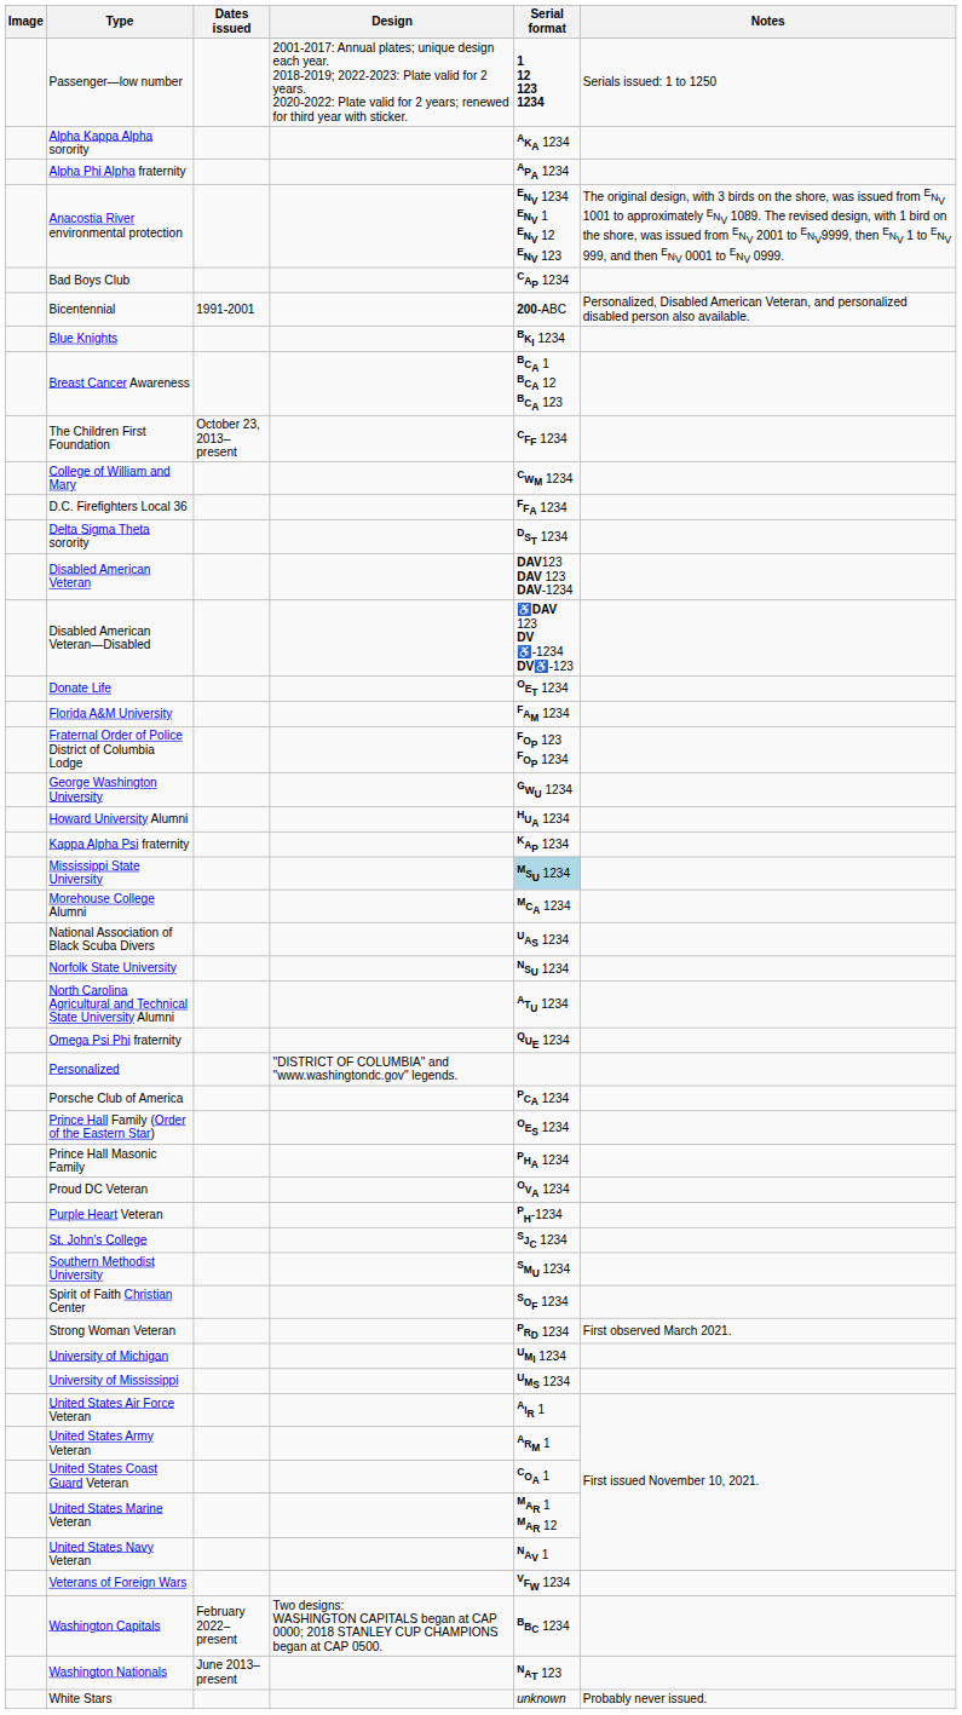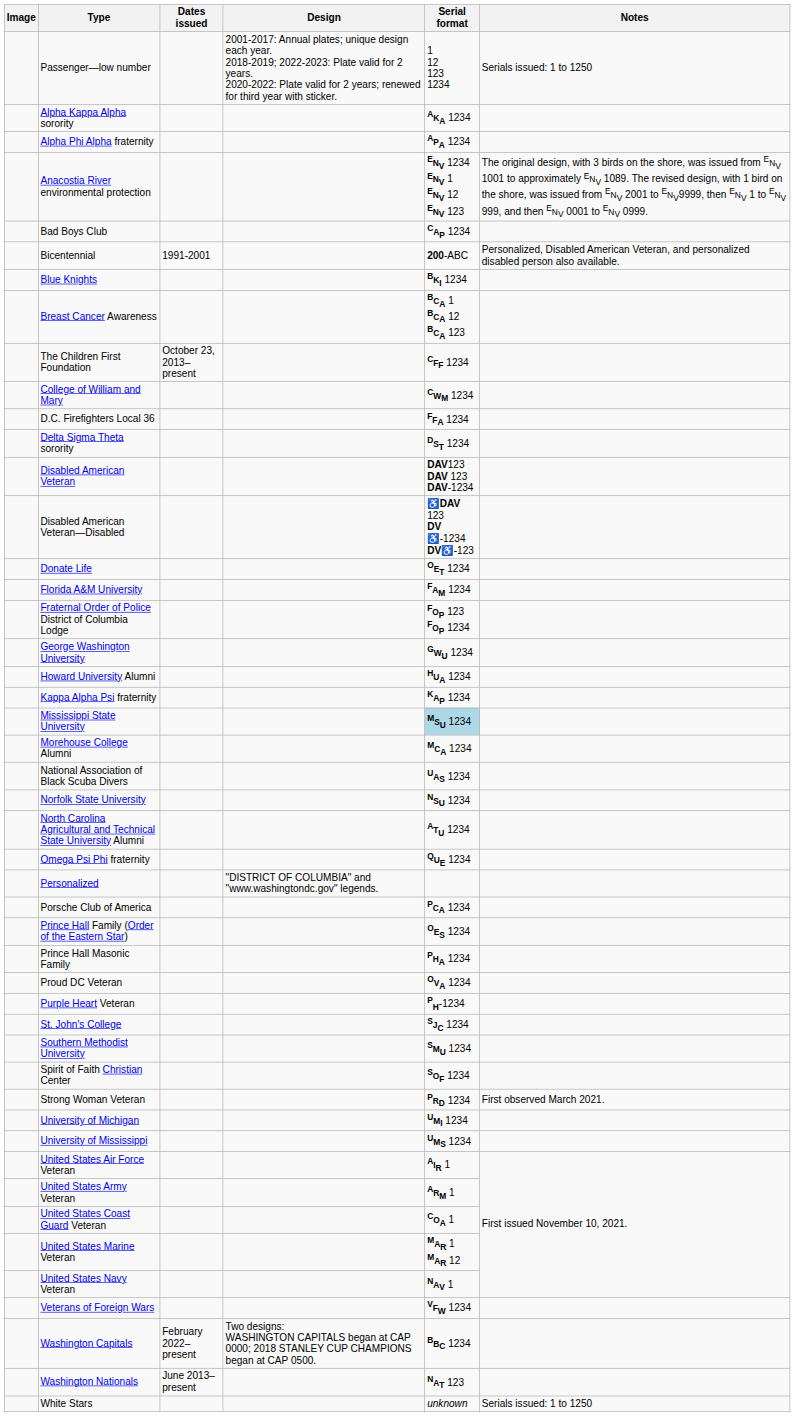 <table class=wikitable>
 <tr>
 <th>Image</th>
 <th>Type</th>
 <th>Dates issued</th>
 <th>Design</th>
 <th>Serial format</th>
 <th>Notes</th>
 </tr>
 <tr>
 <td><br></td>
 <td>Passenger—low number</td>
 <td></td>
 <td>2001-2017: Annual plates; unique design each year.<br>2018-2019; 2022-2023: Plate valid for 2 years.<br>2020-2022: Plate valid for 2 years; renewed for third year with sticker.</td>
-<td><strong>1<br>12<br>123<br>1234</strong></td>
+<td>1<br>12<br>123<br>1234</td>
 <td>Serials issued: 1 to 1250</td>
 </tr>
 <tr>
 <td></td>
 <td><a href='#'>Alpha Kappa Alpha</a> sorority</td>
 <td></td>
 <td></td>
 <td><sup><strong>A</strong></sup><small><strong>K</strong></small><sub><strong>A</strong></sub> 1234</td>
 <td></td>
 </tr>
 <tr>
 <td></td>
 <td><a href='#'>Alpha Phi Alpha</a> fraternity</td>
 <td></td>
 <td></td>
 <td><sup><strong>A</strong></sup><small><strong>P</strong></small><sub><strong>A</strong></sub> 1234</td>
 <td></td>
 </tr>
 <tr>
 <td></td>
 <td><a href='#'>Anacostia River</a> environmental protection</td>
 <td></td>
 <td></td>
 <td><sup><strong>E</strong></sup><small><strong>N</strong></small><sub><strong>V</strong></sub> 1234<br><sup><strong>E</strong></sup><small><strong>N</strong></small><sub><strong>V</strong></sub> 1<br><sup><strong>E</strong></sup><small><strong>N</strong></small><sub><strong>V</strong></sub> 12<br><sup><strong>E</strong></sup><small><strong>N</strong></small><sub><strong>V</strong></sub> 123</td>
 <td>The original design, with 3 birds on the shore, was issued from <sup>E</sup><small>N</small><sub>V</sub> 1001 to approximately <sup>E</sup><small>N</small><sub>V</sub> 1089. The revised design, with 1 bird on the shore, was issued from <sup>E</sup><small>N</small><sub>V</sub> 2001 to <sup>E</sup><small>N</small><sub>V</sub>9999, then <sup>E</sup><small>N</small><sub>V</sub> 1 to <sup>E</sup><small>N</small><sub>V</sub> 999, and then <sup>E</sup><small>N</small><sub>V</sub> 0001 to <sup>E</sup><small>N</small><sub>V</sub> 0999.</td>
 </tr>
 <tr>
 <td></td>
 <td>Bad Boys Club</td>
 <td></td>
 <td></td>
 <td><sup><strong>C</strong></sup><small><strong>A</strong></small><sub><strong>P</strong></sub> 1234</td>
 <td></td>
 </tr>
 <tr>
 <td></td>
 <td>Bicentennial</td>
 <td>1991-2001</td>
 <td></td>
 <td><strong>200</strong>-ABC</td>
 <td>Personalized, Disabled American Veteran, and personalized disabled person also available.</td>
 </tr>
 <tr>
 <td></td>
 <td><a href='#'>Blue Knights</a></td>
 <td></td>
 <td></td>
 <td><sup><strong>B</strong></sup><small><strong>K</strong></small><sub><strong>I</strong></sub> 1234</td>
 <td></td>
 </tr>
 <tr>
 <td></td>
 <td><a href='#'>Breast Cancer</a> Awareness</td>
 <td></td>
 <td></td>
 <td><sup><strong>B</strong></sup><small><strong>C</strong></small><sub><strong>A</strong></sub> 1<br><sup><strong>B</strong></sup><small><strong>C</strong></small><sub><strong>A</strong></sub> 12<br><sup><strong>B</strong></sup><small><strong>C</strong></small><sub><strong>A</strong></sub> 123</td>
 <td></td>
 </tr>
 <tr>
 <td></td>
 <td>The Children First Foundation</td>
 <td>October 23, 2013–present</td>
 <td></td>
 <td><sup><strong>C</strong></sup><small><strong>F</strong></small><sub><strong>F</strong></sub> 1234</td>
 <td></td>
 </tr>
 <tr>
 <td></td>
 <td><a href='#'>College of William and Mary</a></td>
 <td></td>
 <td></td>
 <td><sup><strong>C</strong></sup><small><strong>W</strong></small><sub><strong>M</strong></sub> 1234</td>
 <td></td>
 </tr>
 <tr>
 <td></td>
 <td>D.C. Firefighters Local 36</td>
 <td></td>
 <td></td>
 <td><sup><strong>F</strong></sup><small><strong>F</strong></small><sub><strong>A</strong></sub> 1234</td>
 <td></td>
 </tr>
 <tr>
 <td></td>
 <td><a href='#'>Delta Sigma Theta</a> sorority</td>
 <td></td>
 <td></td>
 <td><sup><strong>D</strong></sup><small><strong>S</strong></small><sub><strong>T</strong></sub> 1234</td>
 <td></td>
 </tr>
 <tr>
 <td></td>
 <td><a href='#'>Disabled American Veteran</a></td>
 <td></td>
 <td></td>
 <td><strong>DAV</strong>123<br><strong>DAV</strong> 123<br><strong>DAV</strong>-1234</td>
 <td></td>
 </tr>
 <tr>
 <td></td>
 <td>Disabled American Veteran—Disabled</td>
 <td></td>
 <td></td>
 <td>♿<strong>DAV</strong> 123<br><strong>DV</strong>♿-1234<br><strong>DV</strong>♿-123</td>
 <td></td>
 </tr>
 <tr>
 <td></td>
 <td><a href='#'>Donate Life</a></td>
 <td></td>
 <td></td>
 <td><sup><strong>O</strong></sup><small><strong>E</strong></small><sub><strong>T</strong></sub> 1234</td>
 <td></td>
 </tr>
 <tr>
 <td></td>
 <td><a href='#'>Florida A&M University</a></td>
 <td></td>
 <td></td>
 <td><sup><strong>F</strong></sup><small><strong>A</strong></small><sub><strong>M</strong></sub> 1234</td>
 <td></td>
 </tr>
 <tr>
 <td></td>
 <td><a href='#'>Fraternal Order of Police</a> District of Columbia Lodge</td>
 <td></td>
 <td></td>
 <td><sup><strong>F</strong></sup><small><strong>O</strong></small><sub><strong>P</strong></sub> 123<br><sup><strong>F</strong></sup><small><strong>O</strong></small><sub><strong>P</strong></sub> 1234</td>
 <td></td>
 </tr>
 <tr>
 <td></td>
 <td><a href='#'>George Washington University</a></td>
 <td></td>
 <td></td>
 <td><sup><strong>G</strong></sup><small><strong>W</strong></small><sub><strong>U</strong></sub> 1234</td>
 <td></td>
 </tr>
 <tr>
 <td></td>
 <td><a href='#'>Howard University</a> Alumni</td>
 <td></td>
 <td></td>
 <td><sup><strong>H</strong></sup><small><strong>U</strong></small><sub><strong>A</strong></sub> 1234</td>
 <td></td>
 </tr>
 <tr>
 <td></td>
 <td><a href='#'>Kappa Alpha Psi</a> fraternity</td>
 <td></td>
 <td></td>
 <td><sup><strong>K</strong></sup><small><strong>A</strong></small><sub><strong>P</strong></sub> 1234</td>
 <td></td>
 </tr>
 <tr>
 <td></td>
 <td><a href='#'>Mississippi State University</a></td>
 <td></td>
 <td></td>
 <td style="background: lightblue;"><sup><strong>M</strong></sup><small><strong>S</strong></small><sub><strong>U</strong></sub> 1234</td>
 <td></td>
 </tr>
 <tr>
 <td></td>
 <td><a href='#'>Morehouse College</a> Alumni</td>
 <td></td>
 <td></td>
 <td><sup><strong>M</strong></sup><small><strong>C</strong></small><sub><strong>A</strong></sub> 1234</td>
 <td></td>
 </tr>
 <tr>
 <td></td>
 <td>National Association of Black Scuba Divers</td>
 <td></td>
 <td></td>
 <td><sup><strong>U</strong></sup><small><strong>A</strong></small><sub><strong>S</strong></sub> 1234</td>
 <td></td>
 </tr>
 <tr>
 <td></td>
 <td><a href='#'>Norfolk State University</a></td>
 <td></td>
 <td></td>
 <td><sup><strong>N</strong></sup><small><strong>S</strong></small><sub><strong>U</strong></sub> 1234</td>
 <td></td>
 </tr>
 <tr>
 <td></td>
 <td><a href='#'>North Carolina Agricultural and Technical State University</a> Alumni</td>
 <td></td>
 <td></td>
 <td><sup><strong>A</strong></sup><small><strong>T</strong></small><sub><strong>U</strong></sub> 1234</td>
 <td></td>
 </tr>
 <tr>
 <td></td>
 <td><a href='#'>Omega Psi Phi</a> fraternity</td>
 <td></td>
 <td></td>
 <td><sup><strong>Q</strong></sup><small><strong>U</strong></small><sub><strong>E</strong></sub> 1234</td>
 <td></td>
 </tr>
 <tr>
 <td></td>
 <td><a href='#'>Personalized</a></td>
 <td></td>
 <td>"DISTRICT OF COLUMBIA" and "www.washingtondc.gov" legends.</td>
 <td></td>
 <td></td>
 </tr>
 <tr>
 <td></td>
 <td>Porsche Club of America</td>
 <td></td>
 <td></td>
 <td><sup><strong>P</strong></sup><small><strong>C</strong></small><sub><strong>A</strong></sub> 1234</td>
 <td></td>
 </tr>
 <tr>
 <td></td>
 <td><a href='#'>Prince Hall</a> Family (<a href='#'>Order of the Eastern Star</a>)</td>
 <td></td>
 <td></td>
 <td><sup><strong>O</strong></sup><small><strong>E</strong></small><sub><strong>S</strong></sub> 1234</td>
 <td></td>
 </tr>
 <tr>
 <td></td>
 <td>Prince Hall Masonic Family</td>
 <td></td>
 <td></td>
 <td><sup><strong>P</strong></sup><small><strong>H</strong></small><sub><strong>A</strong></sub> 1234</td>
 <td></td>
 </tr>
 <tr>
 <td></td>
 <td>Proud DC Veteran</td>
 <td></td>
 <td></td>
 <td><sup><strong>O</strong></sup><small><strong>V</strong></small><sub><strong>A</strong></sub> 1234</td>
 <td></td>
 </tr>
 <tr>
 <td></td>
 <td><a href='#'>Purple Heart</a> Veteran</td>
 <td></td>
 <td></td>
 <td><sup><strong>P</strong></sup><sub><strong>H</strong></sub>-1234</td>
 <td></td>
 </tr>
 <tr>
 <td></td>
 <td><a href='#'>St. John's College</a></td>
 <td></td>
 <td></td>
 <td><sup><strong>S</strong></sup><small><strong>J</strong></small><sub><strong>C</strong></sub> 1234</td>
 <td></td>
 </tr>
 <tr>
 <td></td>
 <td><a href='#'>Southern Methodist University</a></td>
 <td></td>
 <td></td>
 <td><sup><strong>S</strong></sup><small><strong>M</strong></small><sub><strong>U</strong></sub> 1234</td>
 <td></td>
 </tr>
 <tr>
 <td></td>
 <td>Spirit of Faith <a href='#'>Christian</a> Center</td>
 <td></td>
 <td></td>
 <td><sup><strong>S</strong></sup><small><strong>O</strong></small><sub><strong>F</strong></sub> 1234</td>
 <td></td>
 </tr>
 <tr>
 <td></td>
 <td>Strong Woman Veteran</td>
 <td></td>
 <td></td>
 <td><sup><strong>P</strong></sup><small><strong>R</strong></small><sub><strong>D</strong></sub> 1234</td>
 <td>First observed March 2021.</td>
 </tr>
 <tr>
 <td></td>
 <td><a href='#'>University of Michigan</a></td>
 <td></td>
 <td></td>
 <td><sup><strong>U</strong></sup><small><strong>M</strong></small><sub><strong>I</strong></sub> 1234</td>
 <td></td>
 </tr>
 <tr>
 <td></td>
 <td><a href='#'>University of Mississippi</a></td>
 <td></td>
 <td></td>
 <td><sup><strong>U</strong></sup><small><strong>M</strong></small><sub><strong>S</strong></sub> 1234</td>
 <td></td>
 </tr>
 <tr>
 <td></td>
 <td><a href='#'>United States Air Force</a> Veteran</td>
 <td></td>
 <td></td>
 <td><sup><strong>A</strong></sup><small><strong>I</strong></small><sub><strong>R</strong></sub> 1</td>
 <td rowspan=5>First issued November 10, 2021.</td>
 </tr>
 <tr>
 <td></td>
 <td><a href='#'>United States Army</a> Veteran</td>
 <td></td>
 <td></td>
 <td><sup><strong>A</strong></sup><small><strong>R</strong></small><sub><strong>M</strong></sub> 1</td>
 </tr>
 <tr>
 <td></td>
 <td><a href='#'>United States Coast Guard</a> Veteran</td>
 <td></td>
 <td></td>
 <td><sup><strong>C</strong></sup><small><strong>O</strong></small><sub><strong>A</strong></sub> 1</td>
 </tr>
 <tr>
 <td></td>
 <td><a href='#'>United States Marine</a> Veteran</td>
 <td></td>
 <td></td>
 <td><sup><strong>M</strong></sup><small><strong>A</strong></small><sub><strong>R</strong></sub> 1<br><sup><strong>M</strong></sup><small><strong>A</strong></small><sub><strong>R</strong></sub> 12</td>
 </tr>
 <tr>
 <td></td>
 <td><a href='#'>United States Navy</a> Veteran</td>
 <td></td>
 <td></td>
 <td><sup><strong>N</strong></sup><small><strong>A</strong></small><sub><strong>V</strong></sub> 1</td>
 </tr>
 <tr>
 <td></td>
 <td><a href='#'>Veterans of Foreign Wars</a></td>
 <td></td>
 <td></td>
 <td><sup><strong>V</strong></sup><small><strong>F</strong></small><sub><strong>W</strong></sub> 1234</td>
 <td></td>
 </tr>
 <tr>
 <td><br></td>
 <td><a href='#'>Washington Capitals</a></td>
 <td>February 2022–present</td>
 <td>Two designs:<br>WASHINGTON CAPITALS began at CAP 0000; 2018 STANLEY CUP CHAMPIONS began at CAP 0500.</td>
 <td><sup><strong>B</strong></sup><small><strong>B</strong></small><sub><strong>C</strong></sub> 1234</td>
 <td></td>
 </tr>
 <tr>
 <td></td>
 <td><a href='#'>Washington Nationals</a></td>
 <td>June 2013–present</td>
 <td></td>
 <td><sup><strong>N</strong></sup><small><strong>A</strong></small><sub><strong>T</strong></sub> 123</td>
 <td></td>
 </tr>
 <tr>
 <td></td>
 <td>White Stars</td>
 <td></td>
 <td></td>
 <td><em>unknown</em></td>
-<td>Probably never issued.</td>
+<td>Serials issued: 1 to 1250</td>
 </tr>
 </table>
